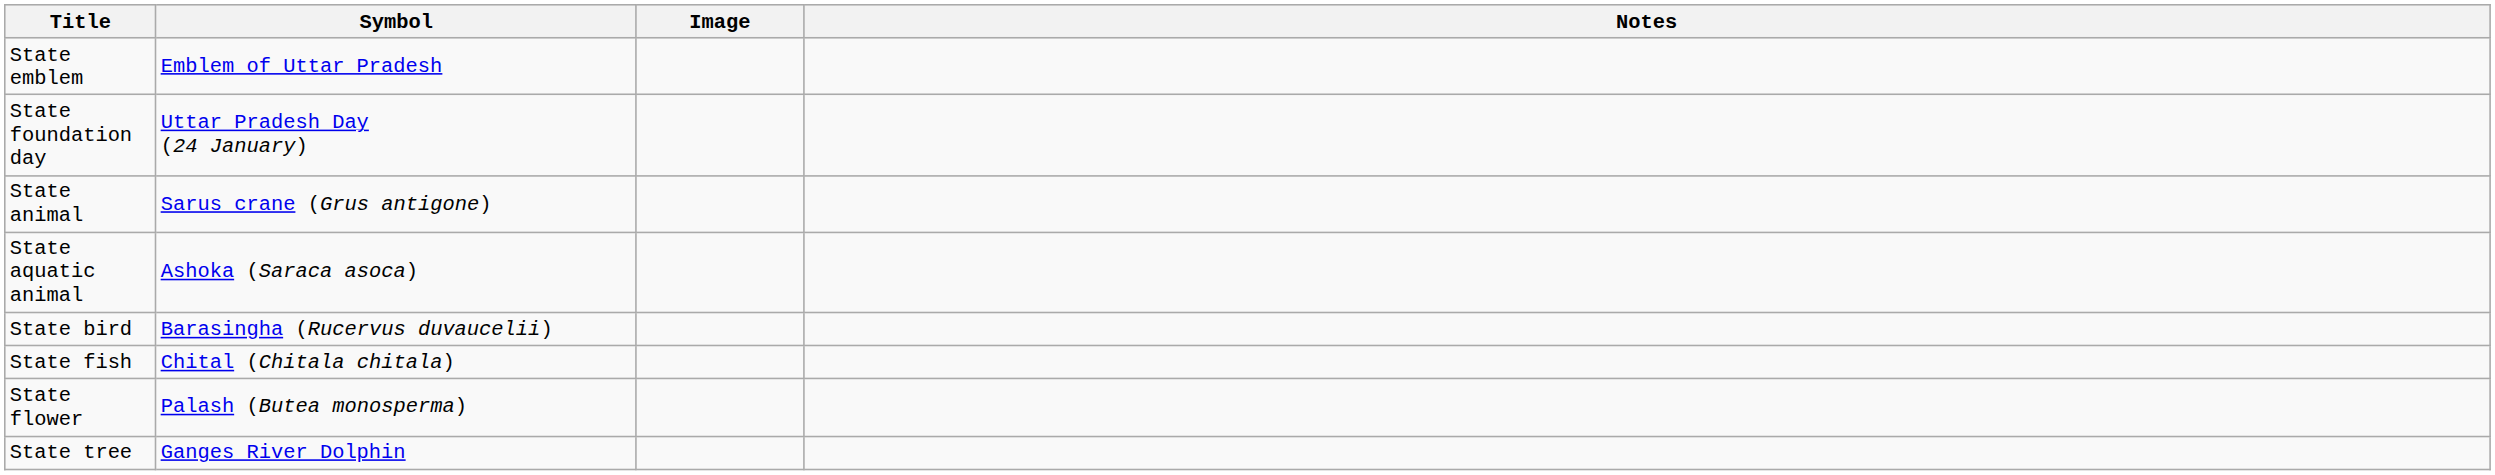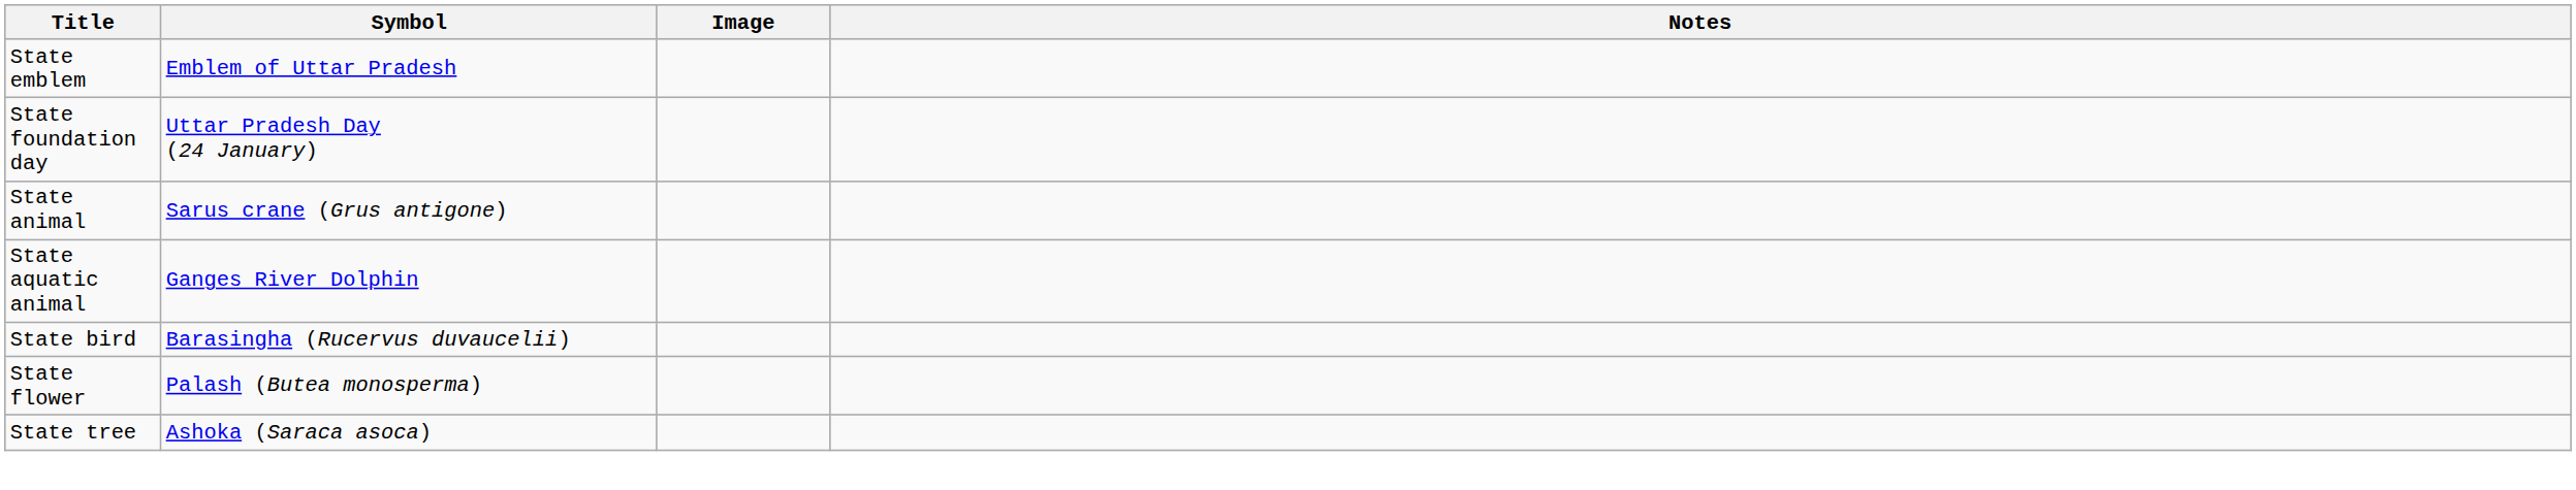 <table class="wikitable" style="width: 100%;">
 <tr>
 <th width=90>Title</th>
 <th style="width:300px;">Symbol</th>
 <th width=100>Image</th>
 <th>Notes</th>
 </tr>
 <tr>
 <td>State emblem</td>
 <td><a href='#'>Emblem of Uttar Pradesh</a></td>
 <td style="text-align:center;"></td>
 <td></td>
 </tr>
 <tr>
 <td>State foundation day</td>
 <td><a href='#'>Uttar Pradesh Day</a> <br> (<em>24 January</em>)</td>
 <td style="text-align:center;"></td>
 <td></td>
 </tr>
 <tr>
 <td>State animal</td>
 <td><a href='#'>Sarus crane</a> (<em>Grus antigone</em>)</td>
 <td align=center></td>
 <td></td>
 </tr>
 <tr>
 <td>State aquatic animal</td>
-<td><a href='#'>Ashoka</a> (<em>Saraca asoca</em>)</td>
+<td><a href='#'>Ganges River Dolphin</a></td>
 <td align=center></td>
 <td></td>
 </tr>
 <tr>
 <td>State bird</td>
 <td><a href='#'>Barasingha</a> (<em>Rucervus duvaucelii</em>)</td>
-<td align=center></td>
-<td></td>
-</tr>
-<tr>
-<td>State fish</td>
-<td><a href='#'>Chital</a> (<em>Chitala chitala</em>)</td>
 <td align=center></td>
 <td></td>
 </tr>
 <tr>
 <td>State flower</td>
 <td><a href='#'>Palash</a> (<em>Butea monosperma</em>)</td>
 <td align=center></td>
 <td></td>
 </tr>
 <tr>
 <td>State tree</td>
-<td><a href='#'>Ganges River Dolphin</a></td>
+<td><a href='#'>Ashoka</a> (<em>Saraca asoca</em>)</td>
 <td align=center></td>
 <td></td>
 </tr>
 </table>
